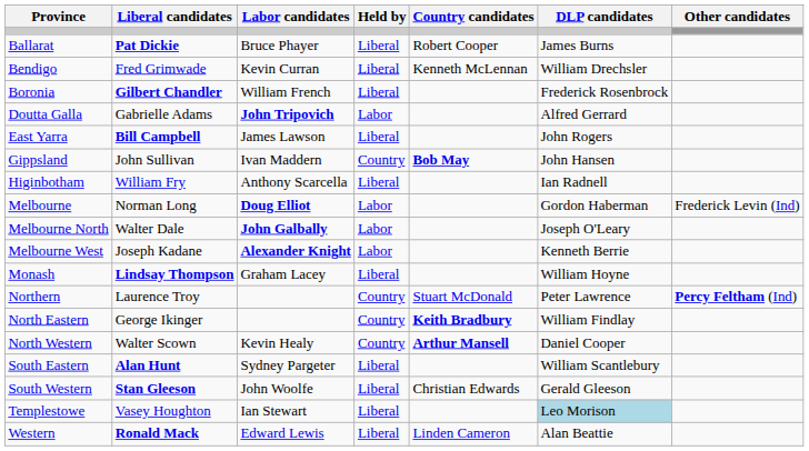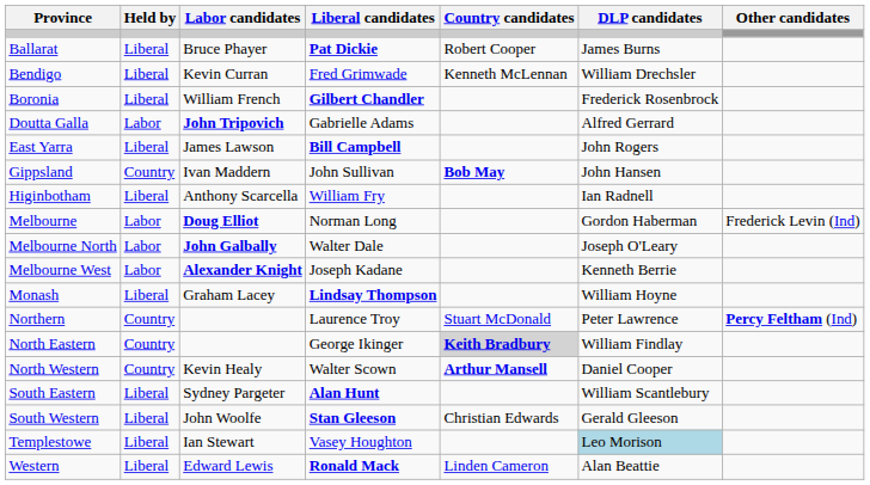 <table class="wikitable">
 <tr>
 <th>Province</th>
+<th>Held by</th>
+<th><a href='#'>Labor</a> candidates</th>
 <th><a href='#'>Liberal</a> candidates</th>
-<th><a href='#'>Labor</a> candidates</th>
-<th>Held by</th>
 <th><a href='#'>Country</a> candidates</th>
 <th><a href='#'>DLP</a> candidates</th>
 <th>Other candidates</th>
 </tr>
 <tr bgcolor="#cccccc">
 <td></td>
 <td></td>
 <td></td>
 <td></td>
 <td></td>
 <td></td>
 <td bgcolor="#999999"></td>
 </tr>
 <tr>
 <td><a href='#'>Ballarat</a></td>
+<td><a href='#'>Liberal</a></td>
+<td>Bruce Phayer</td>
 <td><strong><a href='#'>Pat Dickie</a></strong></td>
-<td>Bruce Phayer</td>
-<td><a href='#'>Liberal</a></td>
 <td>Robert Cooper</td>
 <td>James Burns</td>
 <td></td>
 </tr>
 <tr>
 <td><a href='#'>Bendigo</a></td>
+<td><a href='#'>Liberal</a></td>
+<td>Kevin Curran</td>
 <td><a href='#'>Fred Grimwade</a></td>
-<td>Kevin Curran</td>
-<td><a href='#'>Liberal</a></td>
 <td>Kenneth McLennan</td>
 <td>William Drechsler</td>
 <td></td>
 </tr>
 <tr>
 <td><a href='#'>Boronia</a></td>
+<td><a href='#'>Liberal</a></td>
+<td>William French</td>
 <td><strong><a href='#'>Gilbert Chandler</a></strong></td>
-<td>William French</td>
-<td><a href='#'>Liberal</a></td>
 <td></td>
 <td>Frederick Rosenbrock</td>
 <td></td>
 </tr>
 <tr>
 <td><a href='#'>Doutta Galla</a></td>
+<td><a href='#'>Labor</a></td>
+<td><strong><a href='#'>John Tripovich</a></strong></td>
 <td>Gabrielle Adams</td>
-<td><strong><a href='#'>John Tripovich</a></strong></td>
-<td><a href='#'>Labor</a></td>
 <td></td>
 <td>Alfred Gerrard</td>
 <td></td>
 </tr>
 <tr>
 <td><a href='#'>East Yarra</a></td>
+<td><a href='#'>Liberal</a></td>
+<td>James Lawson</td>
 <td><strong><a href='#'>Bill Campbell</a></strong></td>
-<td>James Lawson</td>
-<td><a href='#'>Liberal</a></td>
 <td></td>
 <td>John Rogers</td>
 <td></td>
 </tr>
 <tr>
 <td><a href='#'>Gippsland</a></td>
+<td><a href='#'>Country</a></td>
+<td>Ivan Maddern</td>
 <td>John Sullivan</td>
-<td>Ivan Maddern</td>
-<td><a href='#'>Country</a></td>
 <td><strong><a href='#'>Bob May</a></strong></td>
 <td>John Hansen</td>
 <td></td>
 </tr>
 <tr>
 <td><a href='#'>Higinbotham</a></td>
+<td><a href='#'>Liberal</a></td>
+<td>Anthony Scarcella</td>
 <td><a href='#'>William Fry</a></td>
-<td>Anthony Scarcella</td>
-<td><a href='#'>Liberal</a></td>
 <td></td>
 <td>Ian Radnell</td>
 <td></td>
 </tr>
 <tr>
 <td><a href='#'>Melbourne</a></td>
+<td><a href='#'>Labor</a></td>
+<td><strong><a href='#'>Doug Elliot</a></strong></td>
 <td>Norman Long</td>
-<td><strong><a href='#'>Doug Elliot</a></strong></td>
-<td><a href='#'>Labor</a></td>
 <td></td>
 <td>Gordon Haberman</td>
 <td>Frederick Levin (<a href='#'>Ind</a>)</td>
 </tr>
 <tr>
 <td><a href='#'>Melbourne North</a></td>
+<td><a href='#'>Labor</a></td>
+<td><strong><a href='#'>John Galbally</a></strong></td>
 <td>Walter Dale</td>
-<td><strong><a href='#'>John Galbally</a></strong></td>
-<td><a href='#'>Labor</a></td>
 <td></td>
 <td>Joseph O'Leary</td>
 <td></td>
 </tr>
 <tr>
 <td><a href='#'>Melbourne West</a></td>
+<td><a href='#'>Labor</a></td>
+<td><strong><a href='#'>Alexander Knight</a></strong></td>
 <td>Joseph Kadane</td>
-<td><strong><a href='#'>Alexander Knight</a></strong></td>
-<td><a href='#'>Labor</a></td>
 <td></td>
 <td>Kenneth Berrie</td>
 <td></td>
 </tr>
 <tr>
 <td><a href='#'>Monash</a></td>
+<td><a href='#'>Liberal</a></td>
+<td>Graham Lacey</td>
 <td><strong><a href='#'>Lindsay Thompson</a></strong></td>
-<td>Graham Lacey</td>
-<td><a href='#'>Liberal</a></td>
 <td></td>
 <td>William Hoyne</td>
 <td></td>
 </tr>
 <tr>
 <td><a href='#'>Northern</a></td>
+<td><a href='#'>Country</a></td>
+<td></td>
 <td>Laurence Troy</td>
-<td></td>
-<td><a href='#'>Country</a></td>
 <td><a href='#'>Stuart McDonald</a></td>
 <td>Peter Lawrence</td>
 <td><strong><a href='#'>Percy Feltham</a></strong> (<a href='#'>Ind</a>)</td>
 </tr>
 <tr>
 <td><a href='#'>North Eastern</a></td>
+<td><a href='#'>Country</a></td>
+<td></td>
 <td>George Ikinger</td>
-<td></td>
-<td><a href='#'>Country</a></td>
-<td><strong><a href='#'>Keith Bradbury</a></strong></td>
+<td style="background: lightgrey;"><strong><a href='#'>Keith Bradbury</a></strong></td>
 <td>William Findlay</td>
 <td></td>
 </tr>
 <tr>
 <td><a href='#'>North Western</a></td>
+<td><a href='#'>Country</a></td>
+<td>Kevin Healy</td>
 <td>Walter Scown</td>
-<td>Kevin Healy</td>
-<td><a href='#'>Country</a></td>
 <td><strong><a href='#'>Arthur Mansell</a></strong></td>
 <td>Daniel Cooper</td>
 <td></td>
 </tr>
 <tr>
 <td><a href='#'>South Eastern</a></td>
+<td><a href='#'>Liberal</a></td>
+<td>Sydney Pargeter</td>
 <td><strong><a href='#'>Alan Hunt</a></strong></td>
-<td>Sydney Pargeter</td>
-<td><a href='#'>Liberal</a></td>
 <td></td>
 <td>William Scantlebury</td>
 <td></td>
 </tr>
 <tr>
 <td><a href='#'>South Western</a></td>
+<td><a href='#'>Liberal</a></td>
+<td>John Woolfe</td>
 <td><strong><a href='#'>Stan Gleeson</a></strong></td>
-<td>John Woolfe</td>
-<td><a href='#'>Liberal</a></td>
 <td>Christian Edwards</td>
 <td>Gerald Gleeson</td>
 <td></td>
 </tr>
 <tr>
 <td><a href='#'>Templestowe</a></td>
+<td><a href='#'>Liberal</a></td>
+<td>Ian Stewart</td>
 <td><a href='#'>Vasey Houghton</a></td>
-<td>Ian Stewart</td>
-<td><a href='#'>Liberal</a></td>
 <td></td>
 <td style="background: lightblue;">Leo Morison</td>
 <td></td>
 </tr>
 <tr>
 <td><a href='#'>Western</a></td>
+<td><a href='#'>Liberal</a></td>
+<td><a href='#'>Edward Lewis</a></td>
 <td><strong><a href='#'>Ronald Mack</a></strong></td>
-<td><a href='#'>Edward Lewis</a></td>
-<td><a href='#'>Liberal</a></td>
 <td><a href='#'>Linden Cameron</a></td>
 <td>Alan Beattie</td>
 <td></td>
 </tr>
 </table>
